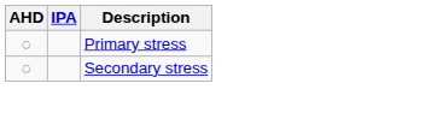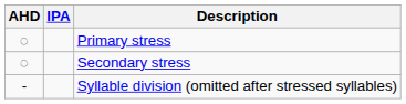 <table class="wikitable" style="text-align:center">
 <tr>
 <th>AHD</th>
 <th><a href='#'>IPA</a></th>
 <th>Description</th>
 </tr>
 <tr>
 <td>◌<em><strong></td>
 <td></td>
 <td style="text-align:left"><a href='#'>Primary stress</a></td>
 </tr>
 <tr>
 <td>◌</td>
 <td></td>
 <td style="text-align:left"><a href='#'>Secondary stress</a></td>
 </tr>
+<tr>
+<td>-</td>
+<td></td>
+<td style="text-align:left"><a href='#'>Syllable division</a> (omitted after stressed syllables)</td>
+</tr>
 </table>
